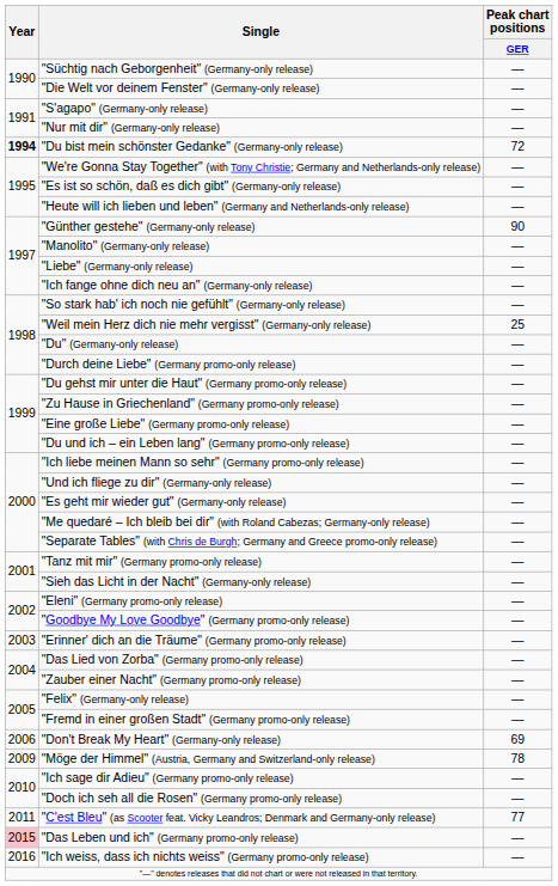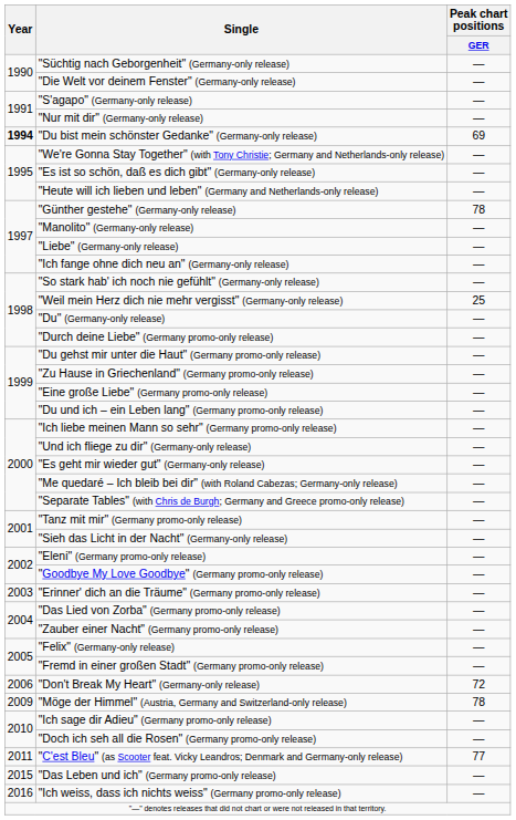 <table class="wikitable" style="text-align:center">
 <tr>
 <th rowspan="2">Year</th>
 <th rowspan="2">Single</th>
 <th>Peak chart<br>positions</th>
 </tr>
 <tr>
 <th><small><a href='#'>GER</a></small><br></th>
 </tr>
 <tr>
 <td rowspan="2">1990</td>
 <td align="left">"Süchtig nach Geborgenheit" <small>(Germany-only release)</small></td>
 <td>—</td>
 </tr>
 <tr>
 <td align="left">"Die Welt vor deinem Fenster" <small>(Germany-only release)</small></td>
 <td>—</td>
 </tr>
 <tr>
 <td rowspan="2">1991</td>
 <td align="left">"S'agapo" <small>(Germany-only release)</small></td>
 <td>—</td>
 </tr>
 <tr>
 <td align="left">"Nur mit dir" <small>(Germany-only release)</small></td>
 <td>—</td>
 </tr>
 <tr>
 <td><strong>1994</strong></td>
 <td align="left">"Du bist mein schönster Gedanke" <small>(Germany-only release)</small></td>
-<td>72</td>
+<td>69</td>
 </tr>
 <tr>
 <td rowspan="3">1995</td>
 <td align="left">"We're Gonna Stay Together" <small>(with <a href='#'>Tony Christie</a>; Germany and Netherlands-only release)</small></td>
 <td>—</td>
 </tr>
 <tr>
 <td align="left">"Es ist so schön, daß es dich gibt" <small>(Germany-only release)</small></td>
 <td>—</td>
 </tr>
 <tr>
 <td align="left">"Heute will ich lieben und leben" <small>(Germany and Netherlands-only release)</small></td>
 <td>—</td>
 </tr>
 <tr>
 <td rowspan="4">1997</td>
 <td align="left">"Günther gestehe" <small>(Germany-only release)</small></td>
-<td>90</td>
+<td>78</td>
 </tr>
 <tr>
 <td align="left">"Manolito" <small>(Germany-only release)</small></td>
 <td>—</td>
 </tr>
 <tr>
 <td align="left">"Liebe" <small>(Germany-only release)</small></td>
 <td>—</td>
 </tr>
 <tr>
 <td align="left">"Ich fange ohne dich neu an" <small>(Germany-only release)</small></td>
 <td>—</td>
 </tr>
 <tr>
 <td rowspan="4">1998</td>
 <td align="left">"So stark hab' ich noch nie gefühlt" <small>(Germany-only release)</small></td>
 <td>—</td>
 </tr>
 <tr>
 <td align="left">"Weil mein Herz dich nie mehr vergisst" <small>(Germany-only release)</small></td>
 <td>25</td>
 </tr>
 <tr>
 <td align="left">"Du" <small>(Germany-only release)</small></td>
 <td>—</td>
 </tr>
 <tr>
 <td align="left">"Durch deine Liebe" <small>(Germany promo-only release)</small></td>
 <td>—</td>
 </tr>
 <tr>
 <td rowspan="4">1999</td>
 <td align="left">"Du gehst mir unter die Haut" <small>(Germany promo-only release)</small></td>
 <td>—</td>
 </tr>
 <tr>
 <td align="left">"Zu Hause in Griechenland" <small>(Germany promo-only release)</small></td>
 <td>—</td>
 </tr>
 <tr>
 <td align="left">"Eine große Liebe" <small>(Germany promo-only release)</small></td>
 <td>—</td>
 </tr>
 <tr>
 <td align="left">"Du und ich – ein Leben lang" <small>(Germany promo-only release)</small></td>
 <td>—</td>
 </tr>
 <tr>
 <td rowspan="5">2000</td>
 <td align="left">"Ich liebe meinen Mann so sehr" <small>(Germany promo-only release)</small></td>
 <td>—</td>
 </tr>
 <tr>
 <td align="left">"Und ich fliege zu dir" <small>(Germany-only release)</small></td>
 <td>—</td>
 </tr>
 <tr>
 <td align="left">"Es geht mir wieder gut" <small>(Germany-only release)</small></td>
 <td>—</td>
 </tr>
 <tr>
 <td align="left">"Me quedaré – Ich bleib bei dir" <small>(with Roland Cabezas; Germany-only release)</small></td>
 <td>—</td>
 </tr>
 <tr>
 <td align="left">"Separate Tables" <small>(with <a href='#'>Chris de Burgh</a>; Germany and Greece promo-only release)</small></td>
 <td>—</td>
 </tr>
 <tr>
 <td rowspan="2">2001</td>
 <td align="left">"Tanz mit mir" <small>(Germany promo-only release)</small></td>
 <td>—</td>
 </tr>
 <tr>
 <td align="left">"Sieh das Licht in der Nacht" <small>(Germany-only release)</small></td>
 <td>—</td>
 </tr>
 <tr>
 <td rowspan="2">2002</td>
 <td align="left">"Eleni" <small>(Germany promo-only release)</small></td>
 <td>—</td>
 </tr>
 <tr>
 <td align="left">"<a href='#'>Goodbye My Love Goodbye</a>" <small>(Germany promo-only release)</small></td>
 <td>—</td>
 </tr>
 <tr>
 <td>2003</td>
 <td align="left">"Erinner' dich an die Träume" <small>(Germany promo-only release)</small></td>
 <td>—</td>
 </tr>
 <tr>
 <td rowspan="2">2004</td>
 <td align="left">"Das Lied von Zorba" <small>(Germany promo-only release)</small></td>
 <td>—</td>
 </tr>
 <tr>
 <td align="left">"Zauber einer Nacht" <small>(Germany promo-only release)</small></td>
 <td>—</td>
 </tr>
 <tr>
 <td rowspan="2">2005</td>
 <td align="left">"Felix" <small>(Germany-only release)</small></td>
 <td>—</td>
 </tr>
 <tr>
 <td align="left">"Fremd in einer großen Stadt" <small>(Germany promo-only release)</small></td>
 <td>—</td>
 </tr>
 <tr>
 <td>2006</td>
 <td align="left">"Don't Break My Heart" <small>(Germany-only release)</small></td>
-<td>69</td>
+<td>72</td>
 </tr>
 <tr>
 <td>2009</td>
 <td align="left">"Möge der Himmel" <small>(Austria, Germany and Switzerland-only release)</small></td>
 <td>78</td>
 </tr>
 <tr>
 <td rowspan="2">2010</td>
 <td align="left">"Ich sage dir Adieu" <small>(Germany promo-only release)</small></td>
 <td>—</td>
 </tr>
 <tr>
 <td align="left">"Doch ich seh all die Rosen" <small>(Germany promo-only release)</small></td>
 <td>—</td>
 </tr>
 <tr>
 <td>2011</td>
 <td align="left">"<a href='#'>C'est Bleu</a>" <small>(as <a href='#'>Scooter</a> feat. Vicky Leandros; Denmark and Germany-only release)</small></td>
 <td>77</td>
 </tr>
 <tr>
-<td style="background: pink;">2015</td>
+<td>2015</td>
 <td align="left">"Das Leben und ich" <small>(Germany promo-only release)</small></td>
 <td>—</td>
 </tr>
 <tr>
 <td>2016</td>
 <td align="left">"Ich weiss, dass ich nichts weiss" <small>(Germany promo-only release)</small></td>
 <td>—</td>
 </tr>
 <tr>
 <td colspan="3" style="font-size:8pt">"—" denotes releases that did not chart or were not released in that territory.</td>
 </tr>
 </table>
